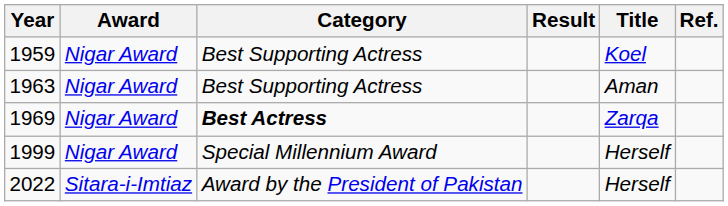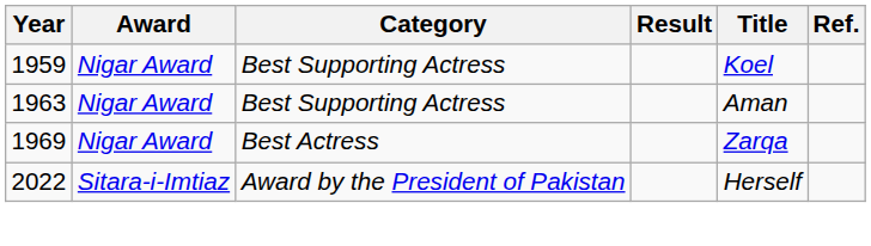 <table class="wikitable">
 <tr>
 <th>Year</th>
 <th>Award</th>
 <th>Category</th>
 <th>Result</th>
 <th>Title</th>
 <th>Ref.</th>
 </tr>
 <tr>
 <td>1959</td>
 <td><em><a href='#'>Nigar Award</a></em></td>
 <td><em>Best Supporting Actress</em></td>
 <td></td>
 <td><em><a href='#'>Koel</a></em></td>
 <td></td>
 </tr>
 <tr>
 <td>1963</td>
 <td><em><a href='#'>Nigar Award</a></em></td>
 <td><em>Best Supporting Actress</em></td>
 <td></td>
 <td><em>Aman</em></td>
 <td></td>
 </tr>
 <tr>
 <td>1969</td>
 <td><em><a href='#'>Nigar Award</a></em></td>
-<td><strong><em>Best Actress</em></strong></td>
+<td><em>Best Actress</em></td>
 <td></td>
 <td><em><a href='#'>Zarqa</a></em></td>
-<td></td>
-</tr>
-<tr>
-<td>1999</td>
-<td><em><a href='#'>Nigar Award</a></em></td>
-<td><em>Special Millennium Award</em></td>
-<td></td>
-<td><em>Herself</em></td>
 <td></td>
 </tr>
 <tr>
 <td>2022</td>
 <td><em><a href='#'>Sitara-i-Imtiaz</a></em></td>
 <td><em>Award by the <a href='#'>President of Pakistan</a></em></td>
 <td></td>
 <td><em>Herself</em></td>
 <td></td>
 </tr>
 </table>
